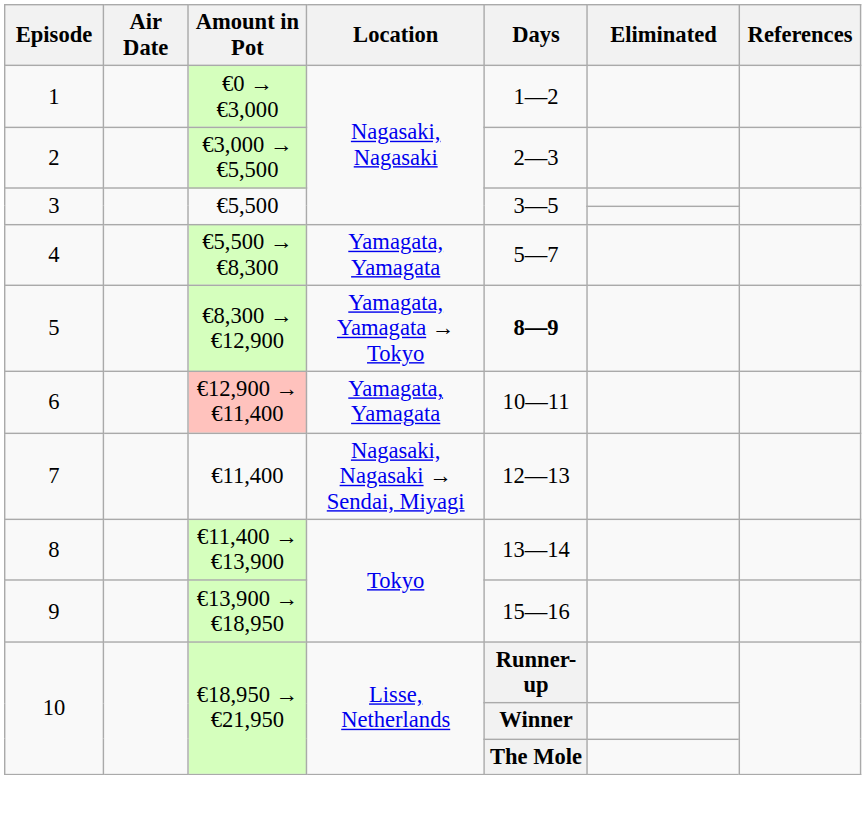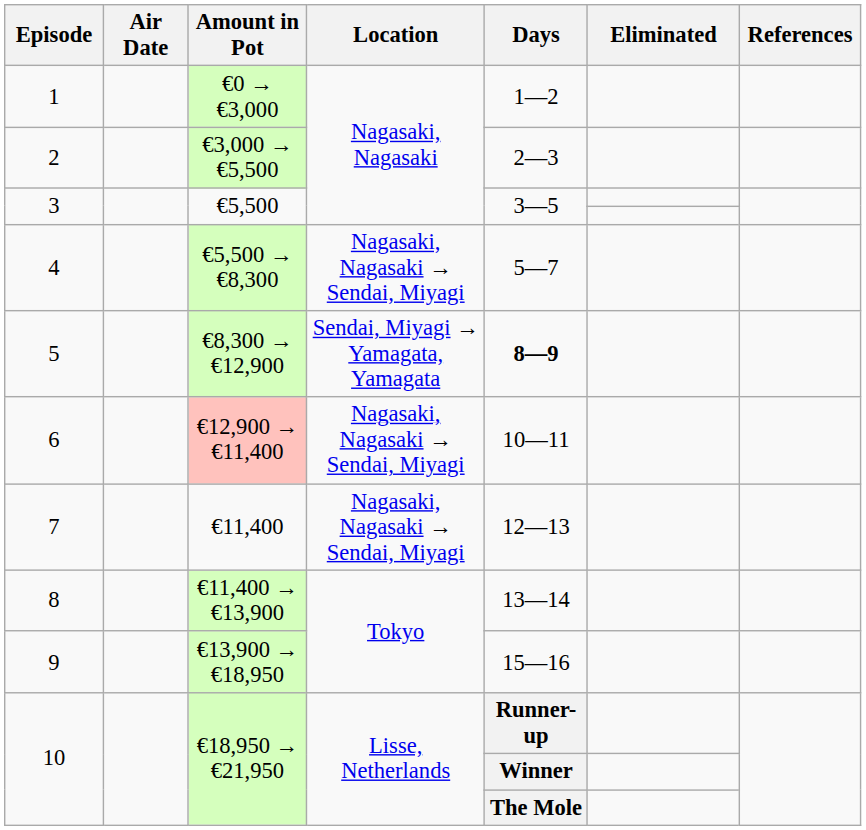 <table class="wikitable" style="text-align:center">
 <tr>
 <th width="2%">Episode</th>
 <th width="5%">Air Date</th>
 <th width="5%">Amount in Pot</th>
 <th width="10%">Location</th>
 <th width="2%">Days</th>
 <th width="6%">Eliminated</th>
 <th width="1%">References</th>
 </tr>
 <tr>
 <td>1</td>
 <td></td>
 <td style="background:#D5FFBD">€0 → €3,000</td>
 <td rowspan=4><a href='#'>Nagasaki, Nagasaki</a></td>
 <td>1—2</td>
 <td></td>
 <td></td>
 </tr>
 <tr>
 <td>2</td>
 <td></td>
 <td style="background:#D5FFBD">€3,000 → €5,500</td>
 <td>2—3</td>
 <td></td>
 <td></td>
 </tr>
 <tr>
 <td rowspan=2>3</td>
 <td rowspan=2></td>
 <td rowspan=2>€5,500</td>
 <td rowspan=2>3—5</td>
 <td></td>
 <td rowspan=2></td>
 </tr>
 <tr>
 <td></td>
 </tr>
 <tr>
 <td>4</td>
 <td></td>
 <td style="background:#D5FFBD">€5,500 → €8,300</td>
-<td><a href='#'>Yamagata, Yamagata</a></td>
+<td><a href='#'>Nagasaki, Nagasaki</a> → <a href='#'>Sendai, Miyagi</a></td>
 <td>5—7</td>
 <td></td>
 <td></td>
 </tr>
 <tr>
 <td>5</td>
 <td></td>
 <td style="background:#D5FFBD">€8,300 → €12,900</td>
-<td><a href='#'>Yamagata, Yamagata</a> → <a href='#'>Tokyo</a></td>
+<td><a href='#'>Sendai, Miyagi</a> → <a href='#'>Yamagata, Yamagata</a></td>
 <td><strong>8—9</strong></td>
 <td></td>
 <td></td>
 </tr>
 <tr>
 <td>6</td>
 <td></td>
 <td style="background:#FFC2BD">€12,900 → €11,400</td>
-<td><a href='#'>Yamagata, Yamagata</a></td>
+<td><a href='#'>Nagasaki, Nagasaki</a> → <a href='#'>Sendai, Miyagi</a></td>
 <td>10—11</td>
 <td></td>
 <td></td>
 </tr>
 <tr>
 <td>7</td>
 <td></td>
 <td>€11,400</td>
 <td><a href='#'>Nagasaki, Nagasaki</a> → <a href='#'>Sendai, Miyagi</a></td>
 <td>12—13</td>
 <td></td>
 <td></td>
 </tr>
 <tr>
 <td>8</td>
 <td></td>
 <td style="background:#D5FFBD">€11,400 → €13,900</td>
 <td rowspan=2><a href='#'>Tokyo</a></td>
 <td>13—14</td>
 <td></td>
 <td></td>
 </tr>
 <tr>
 <td>9</td>
 <td></td>
 <td style="background:#D5FFBD">€13,900 → €18,950</td>
 <td>15—16</td>
 <td></td>
 <td></td>
 </tr>
 <tr>
 <td rowspan=3>10</td>
 <td rowspan=3></td>
 <td rowspan=3 style="background:#D5FFBD">€18,950 → €21,950</td>
 <td rowspan=3><a href='#'>Lisse, Netherlands</a></td>
 <th>Runner-up</th>
 <td></td>
 <td rowspan=3></td>
 </tr>
 <tr>
 <th>Winner</th>
 <td></td>
 </tr>
 <tr>
 <th>The Mole</th>
 <td></td>
 </tr>
 </table>
